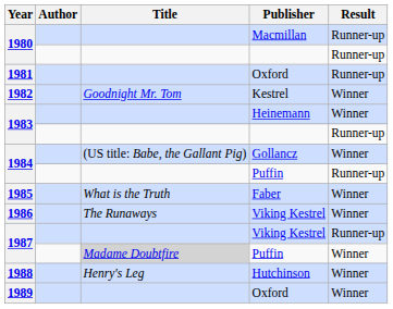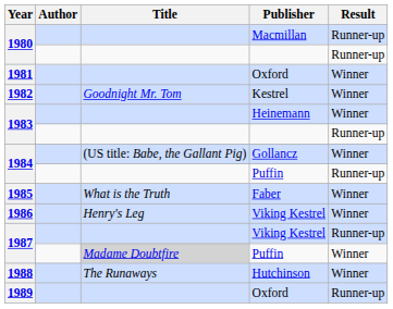 <table class="wikitable sortable mw-collapsible">
 <tr>
 <th>Year</th>
 <th>Author</th>
 <th>Title</th>
 <th>Publisher</th>
 <th>Result</th>
 </tr>
 <tr style="background:#cddeff">
 <th rowspan="2"><a href='#'>1980</a></th>
 <td></td>
 <td><em></em></td>
 <td><a href='#'>Macmillan</a></td>
 <td>Runner-up</td>
 </tr>
 <tr>
 <td></td>
 <td><em></em></td>
 <td></td>
 <td>Runner-up</td>
 </tr>
 <tr style="background:#cddeff">
 <th><a href='#'>1981</a></th>
 <td></td>
 <td><em></em></td>
 <td>Oxford</td>
-<td>Runner-up</td>
+<td>Winner</td>
 </tr>
 <tr style="background:#cddeff">
 <th><a href='#'>1982</a></th>
 <td></td>
 <td><em><a href='#'>Goodnight Mr. Tom</a></em></td>
 <td>Kestrel</td>
 <td>Winner</td>
 </tr>
 <tr style="background:#cddeff">
 <th rowspan="2"><a href='#'>1983</a></th>
 <td></td>
 <td><em></em></td>
 <td><a href='#'>Heinemann</a></td>
 <td>Winner</td>
 </tr>
 <tr>
 <td></td>
 <td><em></em></td>
 <td></td>
 <td>Runner-up</td>
 </tr>
 <tr style="background:#cddeff">
 <th rowspan="2"><a href='#'>1984</a></th>
 <td></td>
 <td><em></em>(US title: <em>Babe, the Gallant Pig</em>)</td>
 <td><a href='#'>Gollancz</a></td>
 <td>Winner</td>
 </tr>
 <tr>
 <td></td>
 <td><em></em></td>
 <td><a href='#'>Puffin</a></td>
 <td>Runner-up</td>
 </tr>
 <tr style="background:#cddeff">
 <th><a href='#'>1985</a></th>
 <td></td>
 <td><em>What is the Truth</em></td>
 <td><a href='#'>Faber</a></td>
 <td>Winner</td>
 </tr>
 <tr style="background:#cddeff">
 <th><a href='#'>1986</a></th>
 <td></td>
-<td><em>The Runaways</em></td>
+<td><em>Henry's Leg</em></td>
 <td><a href='#'>Viking Kestrel</a></td>
 <td>Winner</td>
 </tr>
 <tr style="background:#cddeff">
 <th rowspan="2"><a href='#'>1987</a></th>
 <td></td>
 <td><em></em></td>
 <td><a href='#'>Viking Kestrel</a></td>
 <td>Runner-up</td>
 </tr>
 <tr>
 <td></td>
 <td style="background: lightgrey;"><em><a href='#'>Madame Doubtfire</a></em></td>
 <td><a href='#'>Puffin</a></td>
 <td>Winner</td>
 </tr>
 <tr style="background:#cddeff">
 <th><a href='#'>1988</a></th>
 <td></td>
-<td><em>Henry's Leg</em></td>
+<td><em>The Runaways</em></td>
 <td><a href='#'>Hutchinson</a></td>
 <td>Winner</td>
 </tr>
 <tr style="background:#cddeff">
 <th><a href='#'>1989</a></th>
 <td></td>
 <td></td>
 <td>Oxford</td>
-<td>Winner</td>
+<td>Runner-up</td>
 </tr>
 </table>
